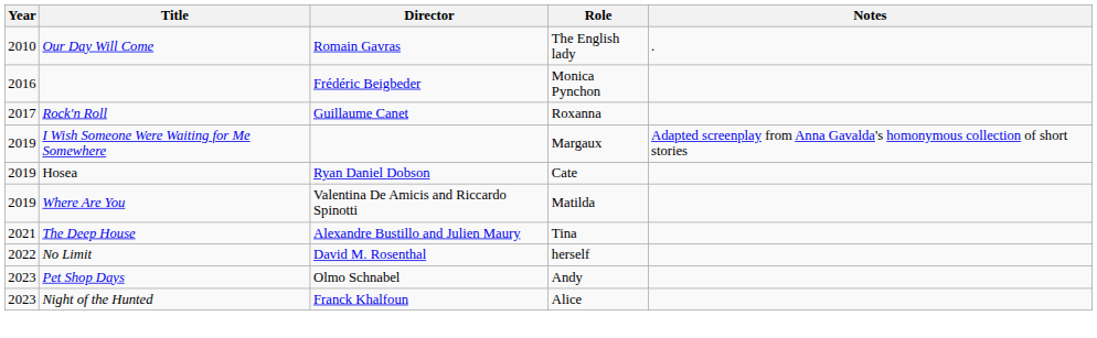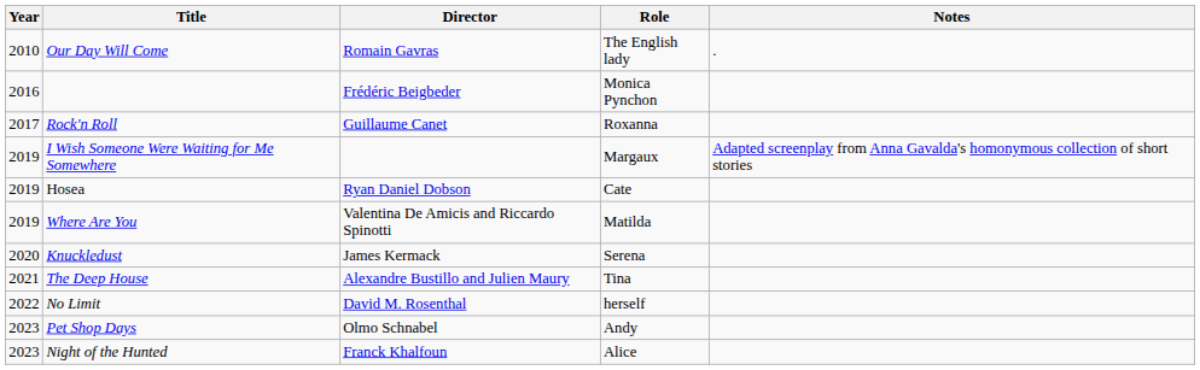 <table class="wikitable sortable">
 <tr>
 <th>Year</th>
 <th>Title</th>
 <th>Director</th>
 <th>Role</th>
 <th class="unsortable">Notes</th>
 </tr>
 <tr>
 <td>2010</td>
 <td><em><a href='#'>Our Day Will Come</a></em></td>
 <td><a href='#'>Romain Gavras</a></td>
 <td>The English lady</td>
 <td>.</td>
 </tr>
 <tr>
 <td>2016</td>
 <td><em></em></td>
 <td><a href='#'>Frédéric Beigbeder</a></td>
 <td>Monica Pynchon</td>
 <td></td>
 </tr>
 <tr>
 <td>2017</td>
 <td><em><a href='#'>Rock'n Roll</a></em></td>
 <td><a href='#'>Guillaume Canet</a></td>
 <td>Roxanna</td>
 <td></td>
 </tr>
 <tr>
 <td>2019</td>
 <td><em><a href='#'>I Wish Someone Were Waiting for Me Somewhere</a></em></td>
 <td></td>
 <td>Margaux</td>
 <td><a href='#'>Adapted screenplay</a> from <a href='#'>Anna Gavalda</a>'s <a href='#'>homonymous collection</a> of short stories</td>
 </tr>
 <tr>
 <td>2019</td>
 <td>Hosea</td>
 <td><a href='#'>Ryan Daniel Dobson</a></td>
 <td>Cate</td>
 <td></td>
 </tr>
 <tr>
 <td>2019</td>
 <td><em><a href='#'>Where Are You</a></em></td>
 <td>Valentina De Amicis and Riccardo Spinotti</td>
 <td>Matilda</td>
 <td></td>
 </tr>
 <tr>
+<td>2020</td>
+<td><em><a href='#'>Knuckledust</a></em></td>
+<td>James Kermack</td>
+<td>Serena</td>
+<td></td>
+</tr>
+<tr>
 <td>2021</td>
 <td><em><a href='#'>The Deep House</a></em></td>
 <td><a href='#'>Alexandre Bustillo and Julien Maury</a></td>
 <td>Tina</td>
 <td></td>
 </tr>
 <tr>
 <td>2022</td>
 <td><em>No Limit</em></td>
 <td><a href='#'>David M. Rosenthal</a></td>
 <td>herself</td>
 <td></td>
 </tr>
 <tr>
 <td>2023</td>
 <td><em><a href='#'>Pet Shop Days</a></em></td>
 <td>Olmo Schnabel</td>
 <td>Andy</td>
 <td></td>
 </tr>
 <tr>
 <td>2023</td>
 <td><em>Night of the Hunted</em></td>
 <td><a href='#'>Franck Khalfoun</a></td>
 <td>Alice</td>
 <td></td>
 </tr>
 </table>
